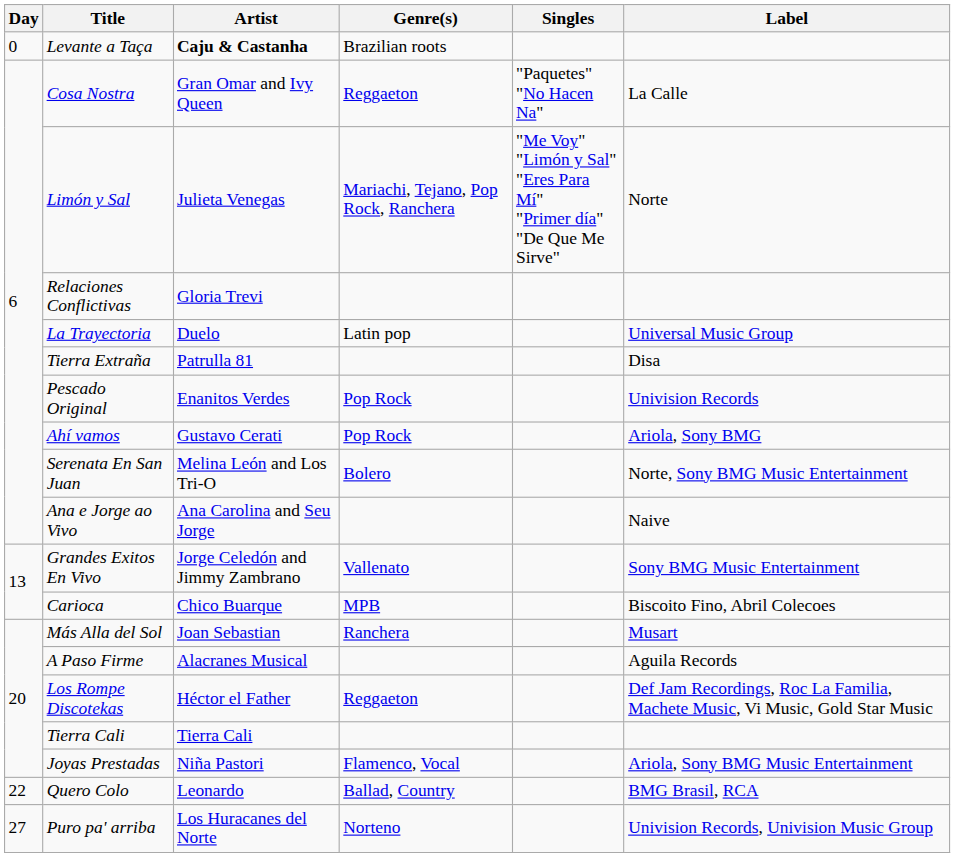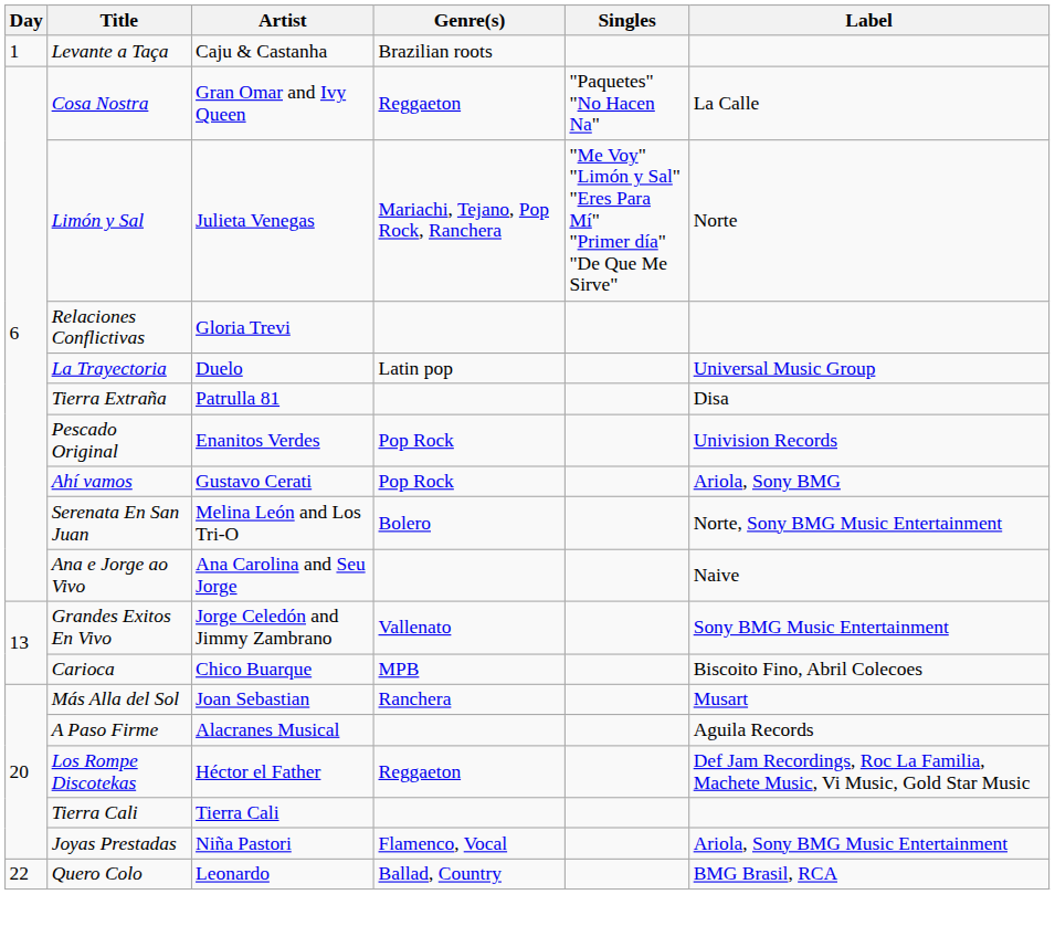 <table class="wikitable sortable" style="text-align: left;">
 <tr>
 <th>Day</th>
 <th>Title</th>
 <th>Artist</th>
 <th>Genre(s)</th>
 <th>Singles</th>
 <th>Label</th>
 </tr>
 <tr>
-<td>0</td>
+<td>1</td>
 <td><em>Levante a Taça</em></td>
-<td><strong>Caju & Castanha</strong></td>
+<td>Caju & Castanha</td>
 <td>Brazilian roots</td>
 <td></td>
 <td></td>
 </tr>
 <tr>
 <td rowspan="9">6</td>
 <td><em><a href='#'>Cosa Nostra</a></em></td>
 <td><a href='#'>Gran Omar</a> and <a href='#'>Ivy Queen</a></td>
 <td><a href='#'>Reggaeton</a></td>
 <td>"Paquetes"<br>"<a href='#'>No Hacen Na</a>"<br></td>
 <td>La Calle</td>
 </tr>
 <tr>
 <td><em><a href='#'>Limón y Sal</a></em></td>
 <td><a href='#'>Julieta Venegas</a></td>
 <td><a href='#'>Mariachi</a>, <a href='#'>Tejano</a>, <a href='#'>Pop Rock</a>, <a href='#'>Ranchera</a></td>
 <td>"<a href='#'>Me Voy</a>"<br>"<a href='#'>Limón y Sal</a>"<br>"<a href='#'>Eres Para Mí</a>"<br>"<a href='#'>Primer día</a>"<br>"De Que Me Sirve"</td>
 <td>Norte</td>
 </tr>
 <tr>
 <td><em>Relaciones Conflictivas</em></td>
 <td><a href='#'>Gloria Trevi</a></td>
 <td></td>
 <td></td>
 <td></td>
 </tr>
 <tr>
 <td><em><a href='#'>La Trayectoria</a></em></td>
 <td><a href='#'>Duelo</a></td>
 <td>Latin pop</td>
 <td></td>
 <td><a href='#'>Universal Music Group</a></td>
 </tr>
 <tr>
 <td><em>Tierra Extraña</em></td>
 <td><a href='#'>Patrulla 81</a></td>
 <td></td>
 <td></td>
 <td>Disa</td>
 </tr>
 <tr>
 <td><em>Pescado Original</em></td>
 <td><a href='#'>Enanitos Verdes</a></td>
 <td><a href='#'>Pop Rock</a></td>
 <td></td>
 <td><a href='#'>Univision Records</a></td>
 </tr>
 <tr>
 <td><em><a href='#'>Ahí vamos</a></em></td>
 <td><a href='#'>Gustavo Cerati</a></td>
 <td><a href='#'>Pop Rock</a></td>
 <td></td>
 <td><a href='#'>Ariola</a>, <a href='#'>Sony BMG</a></td>
 </tr>
 <tr>
 <td><em>Serenata En San Juan</em></td>
 <td><a href='#'>Melina León</a> and Los Tri-O</td>
 <td><a href='#'>Bolero</a></td>
 <td></td>
 <td>Norte, <a href='#'>Sony BMG Music Entertainment</a></td>
 </tr>
 <tr>
 <td><em>Ana e Jorge ao Vivo</em></td>
 <td><a href='#'>Ana Carolina</a> and <a href='#'>Seu Jorge</a></td>
 <td></td>
 <td></td>
 <td>Naive</td>
 </tr>
 <tr>
 <td rowspan="2">13</td>
 <td><em>Grandes Exitos En Vivo</em></td>
 <td><a href='#'>Jorge Celedón</a> and Jimmy Zambrano</td>
 <td><a href='#'>Vallenato</a></td>
 <td></td>
 <td><a href='#'>Sony BMG Music Entertainment</a></td>
 </tr>
 <tr>
 <td><em>Carioca</em></td>
 <td><a href='#'>Chico Buarque</a></td>
 <td><a href='#'>MPB</a></td>
 <td></td>
 <td>Biscoito Fino, Abril Colecoes</td>
 </tr>
 <tr>
 <td rowspan="5">20</td>
 <td><em>Más Alla del Sol</em></td>
 <td><a href='#'>Joan Sebastian</a></td>
 <td><a href='#'>Ranchera</a></td>
 <td></td>
 <td><a href='#'>Musart</a></td>
 </tr>
 <tr>
 <td><em>A Paso Firme</em></td>
 <td><a href='#'>Alacranes Musical</a></td>
 <td></td>
 <td></td>
 <td>Aguila Records</td>
 </tr>
 <tr>
 <td><em><a href='#'>Los Rompe Discotekas</a></em></td>
 <td><a href='#'>Héctor el Father</a></td>
 <td><a href='#'>Reggaeton</a></td>
 <td></td>
 <td><a href='#'>Def Jam Recordings</a>, <a href='#'>Roc La Familia</a>, <a href='#'>Machete Music</a>, Vi Music, Gold Star Music</td>
 </tr>
 <tr>
 <td><em>Tierra Cali</em></td>
 <td><a href='#'>Tierra Cali</a></td>
 <td></td>
 <td></td>
 <td></td>
 </tr>
 <tr>
 <td><em>Joyas Prestadas</em></td>
 <td><a href='#'>Niña Pastori</a></td>
 <td><a href='#'>Flamenco</a>, <a href='#'>Vocal</a></td>
 <td></td>
 <td><a href='#'>Ariola</a>, <a href='#'>Sony BMG Music Entertainment</a></td>
 </tr>
 <tr>
 <td>22</td>
 <td><em>Quero Colo</em></td>
 <td><a href='#'>Leonardo</a></td>
 <td><a href='#'>Ballad</a>, <a href='#'>Country</a></td>
 <td></td>
 <td><a href='#'>BMG Brasil</a>, <a href='#'>RCA</a></td>
 </tr>
 <tr>
-<td>27</td>
-<td><em>Puro pa' arriba </em></td>
-<td><a href='#'>Los Huracanes del Norte</a></td>
-<td><a href='#'>Norteno</a></td>
-<td></td>
-<td><a href='#'>Univision Records</a>, <a href='#'>Univision Music Group</a></td>
-</tr>
-<tr>
 </tr>
 </table>
